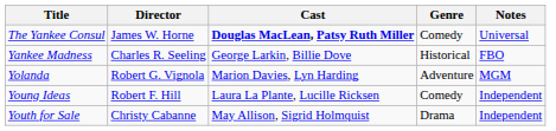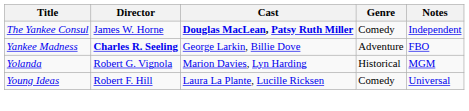 <table class="wikitable">
 <tr>
 <th>Title</th>
 <th>Director</th>
 <th>Cast</th>
 <th>Genre</th>
 <th>Notes</th>
 </tr>
 <tr>
 <td><em><a href='#'>The Yankee Consul</a></em></td>
 <td><a href='#'>James W. Horne</a></td>
 <td><strong><a href='#'>Douglas MacLean</a>, <a href='#'>Patsy Ruth Miller</a></strong></td>
 <td>Comedy</td>
-<td><a href='#'>Universal</a></td>
+<td><a href='#'>Independent</a></td>
 </tr>
 <tr>
 <td><em><a href='#'>Yankee Madness</a></em></td>
-<td><a href='#'>Charles R. Seeling</a></td>
+<td><strong><a href='#'>Charles R. Seeling</a></strong></td>
 <td><a href='#'>George Larkin</a>, <a href='#'>Billie Dove</a></td>
-<td>Historical</td>
+<td>Adventure</td>
 <td><a href='#'>FBO</a></td>
 </tr>
 <tr>
 <td><em><a href='#'>Yolanda</a></em></td>
 <td><a href='#'>Robert G. Vignola</a></td>
 <td><a href='#'>Marion Davies</a>, <a href='#'>Lyn Harding</a></td>
-<td>Adventure</td>
+<td>Historical</td>
 <td><a href='#'>MGM</a></td>
 </tr>
 <tr>
 <td><em><a href='#'>Young Ideas</a></em></td>
 <td><a href='#'>Robert F. Hill</a></td>
 <td><a href='#'>Laura La Plante</a>, <a href='#'>Lucille Ricksen</a></td>
 <td>Comedy</td>
-<td><a href='#'>Independent</a></td>
-</tr>
-<tr>
-<td><em><a href='#'>Youth for Sale</a></em></td>
-<td><a href='#'>Christy Cabanne</a></td>
-<td><a href='#'>May Allison</a>, <a href='#'>Sigrid Holmquist</a></td>
-<td>Drama</td>
-<td><a href='#'>Independent</a></td>
+<td><a href='#'>Universal</a></td>
 </tr>
 </table>
